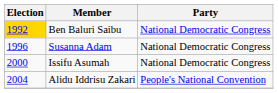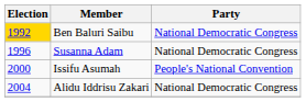 <table class="wikitable">
 <tr>
 <th>Election</th>
 <th>Member</th>
 <th>Party</th>
 </tr>
 <tr>
 <td style="background: gold;"><a href='#'>1992</a></td>
 <td>Ben Baluri Saibu</td>
 <td><a href='#'>National Democratic Congress</a></td>
 </tr>
 <tr>
 <td><a href='#'>1996</a></td>
 <td><a href='#'>Susanna Adam</a></td>
 <td>National Democratic Congress</td>
 </tr>
 <tr>
 <td><a href='#'>2000</a></td>
 <td>Issifu Asumah</td>
-<td>National Democratic Congress</td>
+<td><a href='#'>People's National Convention</a></td>
 </tr>
 <tr>
 <td><a href='#'>2004</a></td>
 <td>Alidu Iddrisu Zakari</td>
-<td><a href='#'>People's National Convention</a></td>
+<td>National Democratic Congress</td>
 </tr>
 <tr>
 </tr>
 </table>
